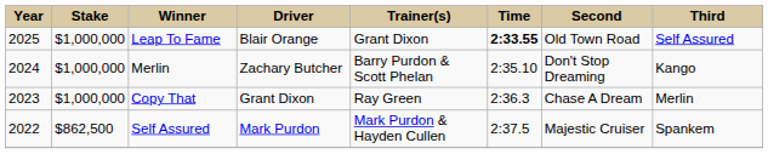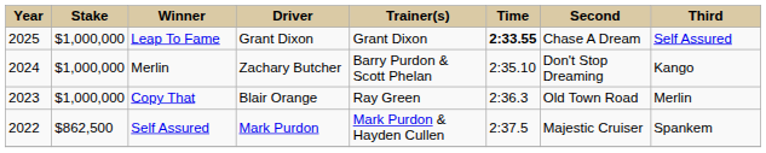 <table class="wikitable sortable">
 <tr>
 <th style="background-color:#dacaa5; width:50px">Year <br></th>
 <th style="background-color:#dacaa5; width:50px">Stake <br></th>
 <th style="background-color:#dacaa5; width:140px">Winner <br></th>
 <th style="background-color:#dacaa5; width:150px">Driver <br></th>
 <th style="background-color:#dacaa5; width:180px">Trainer(s) <br></th>
 <th style="background-color:#dacaa5; width:40px">Time <br></th>
 <th style="background-color:#dacaa5; width:140px">Second <br></th>
 <th style="background-color:#dacaa5; width:140px">Third</th>
 </tr>
 <tr>
 <td>2025</td>
 <td>$1,000,000</td>
 <td><a href='#'>Leap To Fame</a></td>
-<td>Blair Orange</td>
+<td>Grant Dixon</td>
 <td>Grant Dixon</td>
 <td><strong>2:33.55</strong></td>
-<td>Old Town Road</td>
+<td>Chase A Dream</td>
 <td><a href='#'>Self Assured</a></td>
 </tr>
 <tr>
 <td>2024</td>
 <td>$1,000,000</td>
 <td>Merlin</td>
 <td>Zachary Butcher</td>
 <td>Barry Purdon & Scott Phelan</td>
 <td>2:35.10</td>
 <td>Don't Stop Dreaming</td>
 <td>Kango</td>
 </tr>
 <tr>
 <td>2023</td>
 <td>$1,000,000</td>
 <td><a href='#'>Copy That</a></td>
-<td>Grant Dixon</td>
+<td>Blair Orange</td>
 <td>Ray Green</td>
 <td>2:36.3</td>
-<td>Chase A Dream</td>
+<td>Old Town Road</td>
 <td>Merlin</td>
 </tr>
 <tr>
 <td>2022</td>
 <td>$862,500</td>
 <td><a href='#'>Self Assured</a></td>
 <td><a href='#'>Mark Purdon</a></td>
 <td><a href='#'>Mark Purdon</a> & Hayden Cullen</td>
 <td>2:37.5</td>
 <td>Majestic Cruiser</td>
 <td>Spankem</td>
 </tr>
 <tr>
 </tr>
 </table>
